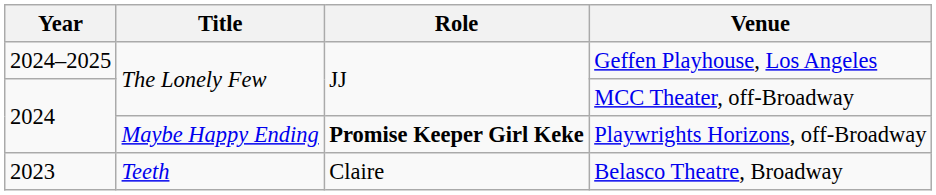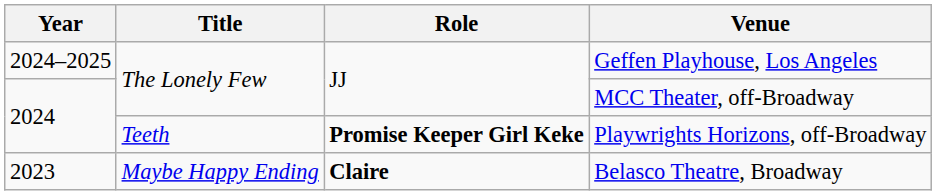 <table class="wikitable sortable" style="font-size:95%">
 <tr>
 <th>Year</th>
 <th>Title</th>
 <th>Role</th>
 <th>Venue</th>
 </tr>
 <tr>
 <td>2024–2025</td>
 <td rowspan="2"><em>The Lonely Few</em></td>
 <td rowspan="2">JJ</td>
 <td><a href='#'>Geffen Playhouse</a>, <a href='#'>Los Angeles</a></td>
 </tr>
 <tr>
 <td rowspan="2">2024</td>
 <td><a href='#'>MCC Theater</a>, off-Broadway</td>
 </tr>
 <tr>
-<td><em><a href='#'>Maybe Happy Ending</a></em></td>
+<td><a href='#'><em>Teeth</em></a></td>
 <td><strong>Promise Keeper Girl Keke</strong></td>
 <td><a href='#'>Playwrights Horizons</a>, off-Broadway</td>
 </tr>
 <tr>
 <td>2023</td>
-<td><a href='#'><em>Teeth</em></a></td>
-<td>Claire</td>
+<td><em><a href='#'>Maybe Happy Ending</a></em></td>
+<td><strong>Claire</strong></td>
 <td><a href='#'>Belasco Theatre</a>, Broadway</td>
 </tr>
 </table>
